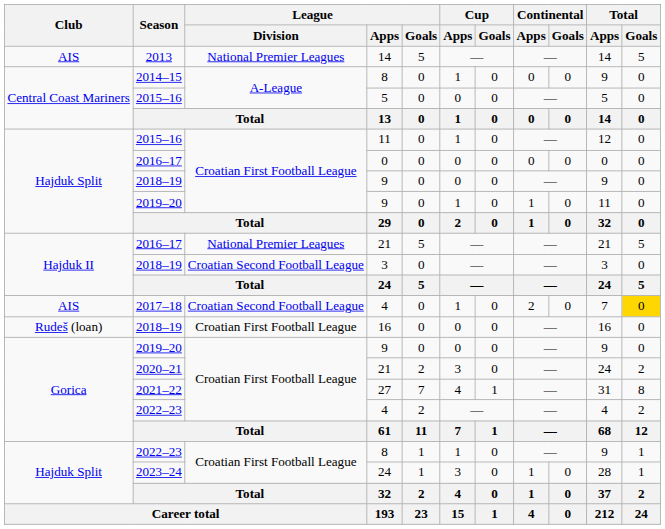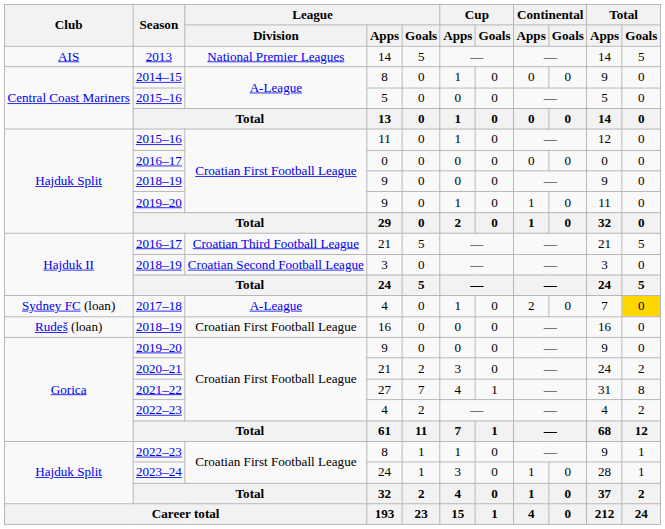 <table class="wikitable" style="text-align: center;">
 <tr>
 <th rowspan="2">Club</th>
 <th rowspan="2">Season</th>
 <th colspan="3">League</th>
 <th colspan="2">Cup</th>
 <th colspan="2">Continental</th>
 <th colspan="2">Total</th>
 </tr>
 <tr>
 <th>Division</th>
 <th>Apps</th>
 <th>Goals</th>
 <th>Apps</th>
 <th>Goals</th>
 <th>Apps</th>
 <th>Goals</th>
 <th>Apps</th>
 <th>Goals</th>
 </tr>
 <tr>
 <td><a href='#'>AIS</a></td>
 <td><a href='#'>2013</a></td>
 <td><a href='#'>National Premier Leagues</a></td>
 <td>14</td>
 <td>5</td>
 <td colspan="2">—</td>
 <td colspan="2">—</td>
 <td>14</td>
 <td>5</td>
 </tr>
 <tr>
 <td rowspan=3><a href='#'>Central Coast Mariners</a></td>
 <td><a href='#'>2014–15</a></td>
 <td rowspan=2><a href='#'>A-League</a></td>
 <td>8</td>
 <td>0</td>
 <td>1</td>
 <td>0</td>
 <td>0</td>
 <td>0</td>
 <td>9</td>
 <td>0</td>
 </tr>
 <tr>
 <td><a href='#'>2015–16</a></td>
 <td>5</td>
 <td>0</td>
 <td>0</td>
 <td>0</td>
 <td colspan="2">—</td>
 <td>5</td>
 <td>0</td>
 </tr>
 <tr>
 <th colspan=2>Total</th>
 <th>13</th>
 <th>0</th>
 <th>1</th>
 <th>0</th>
 <th>0</th>
 <th>0</th>
 <th>14</th>
 <th>0</th>
 </tr>
 <tr>
 <td rowspan=5><a href='#'>Hajduk Split</a></td>
 <td><a href='#'>2015–16</a></td>
 <td rowspan=4><a href='#'>Croatian First Football League</a></td>
 <td>11</td>
 <td>0</td>
 <td>1</td>
 <td>0</td>
 <td colspan="2">—</td>
 <td>12</td>
 <td>0</td>
 </tr>
 <tr>
 <td><a href='#'>2016–17</a></td>
 <td>0</td>
 <td>0</td>
 <td>0</td>
 <td>0</td>
 <td>0</td>
 <td>0</td>
 <td>0</td>
 <td>0</td>
 </tr>
 <tr>
 <td><a href='#'>2018–19</a></td>
 <td>9</td>
 <td>0</td>
 <td>0</td>
 <td>0</td>
 <td colspan="2">—</td>
 <td>9</td>
 <td>0</td>
 </tr>
 <tr>
 <td><a href='#'>2019–20</a></td>
 <td>9</td>
 <td>0</td>
 <td>1</td>
 <td>0</td>
 <td>1</td>
 <td>0</td>
 <td>11</td>
 <td>0</td>
 </tr>
 <tr>
 <th colspan=2>Total</th>
 <th>29</th>
 <th>0</th>
 <th>2</th>
 <th>0</th>
 <th>1</th>
 <th>0</th>
 <th>32</th>
 <th>0</th>
 </tr>
 <tr>
 <td rowspan=3><a href='#'>Hajduk II</a></td>
 <td><a href='#'>2016–17</a></td>
-<td><a href='#'>National Premier Leagues</a></td>
+<td><a href='#'>Croatian Third Football League</a></td>
 <td>21</td>
 <td>5</td>
 <td colspan="2">—</td>
 <td colspan="2">—</td>
 <td>21</td>
 <td>5</td>
 </tr>
 <tr>
 <td><a href='#'>2018–19</a></td>
 <td><a href='#'>Croatian Second Football League</a></td>
 <td>3</td>
 <td>0</td>
 <td colspan="2">—</td>
 <td colspan="2">—</td>
 <td>3</td>
 <td>0</td>
 </tr>
 <tr>
 <th colspan=2>Total</th>
 <th>24</th>
 <th>5</th>
 <th colspan="2">—</th>
 <th colspan="2">—</th>
 <th>24</th>
 <th>5</th>
 </tr>
 <tr>
-<td><a href='#'>AIS</a></td>
+<td><a href='#'>Sydney FC</a> (loan)</td>
 <td><a href='#'>2017–18</a></td>
-<td><a href='#'>Croatian Second Football League</a></td>
+<td><a href='#'>A-League</a></td>
 <td>4</td>
 <td>0</td>
 <td>1</td>
 <td>0</td>
 <td>2</td>
 <td>0</td>
 <td>7</td>
 <td style="background: gold;">0</td>
 </tr>
 <tr>
 <td><a href='#'>Rudeš</a> (loan)</td>
 <td><a href='#'>2018–19</a></td>
 <td>Croatian First Football League</td>
 <td>16</td>
 <td>0</td>
 <td>0</td>
 <td>0</td>
 <td colspan="2">—</td>
 <td>16</td>
 <td>0</td>
 </tr>
 <tr>
 <td rowspan=5><a href='#'>Gorica</a></td>
 <td><a href='#'>2019–20</a></td>
 <td rowspan=4>Croatian First Football League</td>
 <td>9</td>
 <td>0</td>
 <td>0</td>
 <td>0</td>
 <td colspan="2">—</td>
 <td>9</td>
 <td>0</td>
 </tr>
 <tr>
 <td><a href='#'>2020–21</a></td>
 <td>21</td>
 <td>2</td>
 <td>3</td>
 <td>0</td>
 <td colspan="2">—</td>
 <td>24</td>
 <td>2</td>
 </tr>
 <tr>
 <td><a href='#'>2021–22</a></td>
 <td>27</td>
 <td>7</td>
 <td>4</td>
 <td>1</td>
 <td colspan="2">—</td>
 <td>31</td>
 <td>8</td>
 </tr>
 <tr>
 <td><a href='#'>2022–23</a></td>
 <td>4</td>
 <td>2</td>
 <td colspan="2">—</td>
 <td colspan="2">—</td>
 <td>4</td>
 <td>2</td>
 </tr>
 <tr>
 <th colspan=2>Total</th>
 <th>61</th>
 <th>11</th>
 <th>7</th>
 <th>1</th>
 <th colspan="2">—</th>
 <th>68</th>
 <th>12</th>
 </tr>
 <tr>
 <td rowspan=3><a href='#'>Hajduk Split</a></td>
 <td><a href='#'>2022–23</a></td>
 <td rowspan=2>Croatian First Football League</td>
 <td>8</td>
 <td>1</td>
 <td>1</td>
 <td>0</td>
 <td colspan="2">—</td>
 <td>9</td>
 <td>1</td>
 </tr>
 <tr>
 <td><a href='#'>2023–24</a></td>
 <td>24</td>
 <td>1</td>
 <td>3</td>
 <td>0</td>
 <td>1</td>
 <td>0</td>
 <td>28</td>
 <td>1</td>
 </tr>
 <tr>
 <th colspan=2>Total</th>
 <th>32</th>
 <th>2</th>
 <th>4</th>
 <th>0</th>
 <th>1</th>
 <th>0</th>
 <th>37</th>
 <th>2</th>
 </tr>
 <tr>
 <th colspan=3>Career total</th>
 <th>193</th>
 <th>23</th>
 <th>15</th>
 <th>1</th>
 <th>4</th>
 <th>0</th>
 <th>212</th>
 <th>24</th>
 </tr>
 </table>
